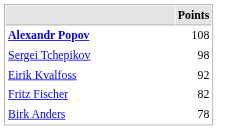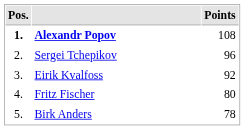 <table cellspacing="1" cellpadding="3" style="border:1px solid #AAAAAA;font-size:90%">
 <tr bgcolor="#E4E4E4">
+<th style="border-bottom:1px solid #AAAAAA" width=10>Pos.</th>
 <th style="border-bottom:1px solid #AAAAAA" width=200></th>
 <th style="border-bottom:1px solid #AAAAAA" width=20>Points</th>
 </tr>
 <tr>
+<td align="center"><strong>1.</strong></td>
 <td> <strong><a href='#'>Alexandr Popov</a></strong></td>
 <td align="right">108</td>
 </tr>
 <tr>
+<td align="center">2.</td>
 <td> <a href='#'>Sergei Tchepikov</a></td>
-<td align="right">98</td>
+<td align="right">96</td>
 </tr>
 <tr>
+<td align="center">3.</td>
 <td> <a href='#'>Eirik Kvalfoss</a></td>
 <td align="right">92</td>
 </tr>
 <tr>
+<td align="center">4.</td>
 <td> <a href='#'>Fritz Fischer</a></td>
-<td align="right">82</td>
+<td align="right">80</td>
 </tr>
 <tr>
+<td align="center">5.</td>
 <td> <a href='#'>Birk Anders</a></td>
 <td align="right">78</td>
 </tr>
 </table>
